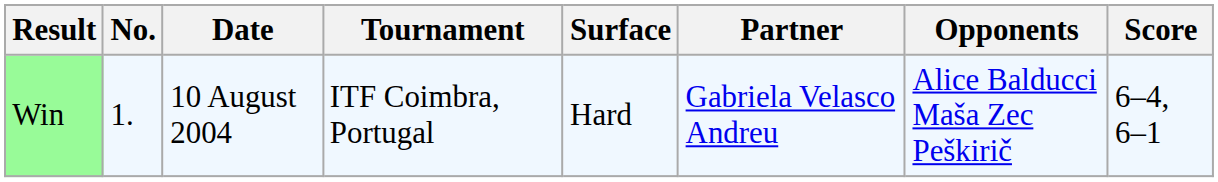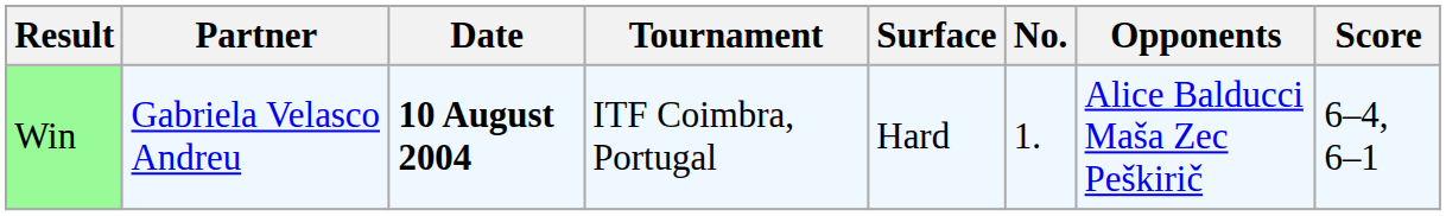 <table class="sortable wikitable" style=font-size:97%>
 <tr>
 <th>Result</th>
-<th>No.</th>
+<th>Partner</th>
 <th>Date</th>
 <th>Tournament</th>
 <th>Surface</th>
-<th>Partner</th>
+<th>No.</th>
 <th>Opponents</th>
 <th class="unsortable">Score</th>
 </tr>
 <tr style="background:#f0f8ff;">
 <td style="background:#98fb98;">Win</td>
-<td>1.</td>
-<td>10 August 2004</td>
+<td> <a href='#'>Gabriela Velasco Andreu</a></td>
+<td><strong>10 August 2004</strong></td>
 <td>ITF Coimbra, Portugal</td>
 <td>Hard</td>
-<td> <a href='#'>Gabriela Velasco Andreu</a></td>
+<td>1.</td>
 <td> <a href='#'>Alice Balducci</a> <br>  <a href='#'>Maša Zec Peškirič</a></td>
 <td>6–4, 6–1</td>
 </tr>
 </table>
